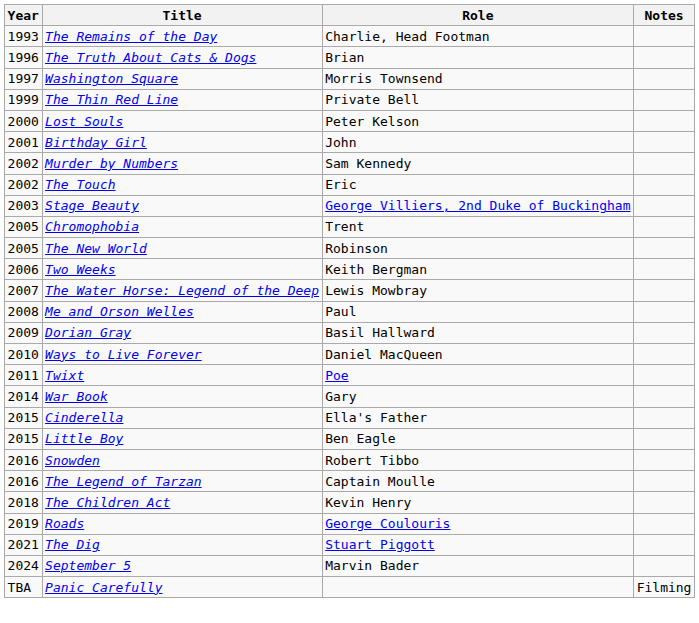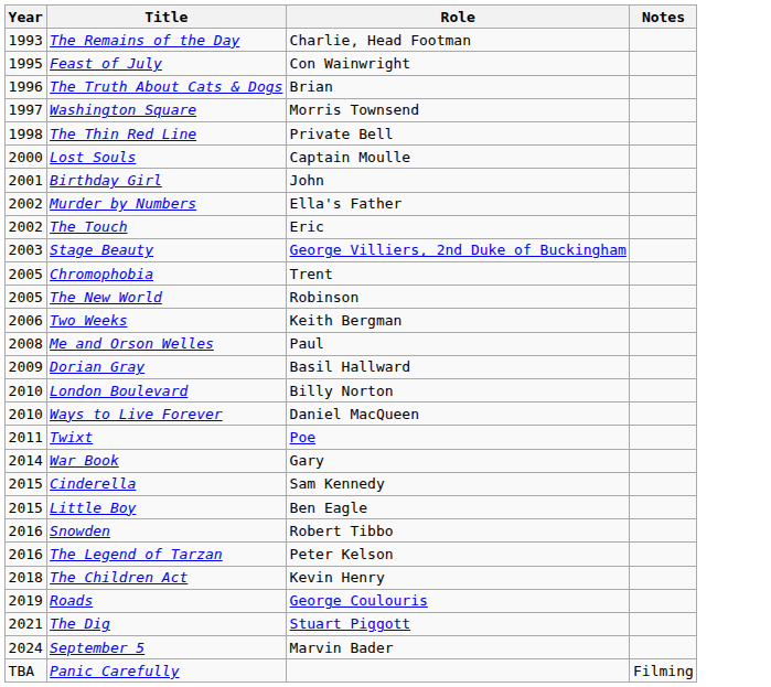 <table class="wikitable sortable">
 <tr>
 <th scope="col">Year</th>
 <th scope="col">Title</th>
 <th scope="col">Role</th>
 <th scope="col" class="unsortable">Notes</th>
 </tr>
 <tr>
 <td>1993</td>
 <td><em><a href='#'>The Remains of the Day</a></em></td>
 <td>Charlie, Head Footman</td>
+<td></td>
+</tr>
+<tr>
+<td>1995</td>
+<td><em><a href='#'>Feast of July</a></em></td>
+<td>Con Wainwright</td>
 <td></td>
 </tr>
 <tr>
 <td>1996</td>
 <td><em><a href='#'>The Truth About Cats & Dogs</a></em></td>
 <td>Brian</td>
 <td></td>
 </tr>
 <tr>
 <td>1997</td>
 <td><em><a href='#'>Washington Square</a></em></td>
 <td>Morris Townsend</td>
 <td></td>
 </tr>
 <tr>
-<td>1999</td>
+<td>1998</td>
 <td><em><a href='#'>The Thin Red Line</a></em></td>
 <td>Private Bell</td>
 <td></td>
 </tr>
 <tr>
 <td>2000</td>
 <td><em><a href='#'>Lost Souls</a></em></td>
-<td>Peter Kelson</td>
+<td>Captain Moulle</td>
 <td></td>
 </tr>
 <tr>
 <td>2001</td>
 <td><em><a href='#'>Birthday Girl</a></em></td>
 <td>John</td>
 <td></td>
 </tr>
 <tr>
 <td>2002</td>
 <td><em><a href='#'>Murder by Numbers</a></em></td>
-<td>Sam Kennedy</td>
+<td>Ella's Father</td>
 <td></td>
 </tr>
 <tr>
 <td>2002</td>
 <td><em><a href='#'>The Touch</a></em></td>
 <td>Eric</td>
 <td></td>
 </tr>
 <tr>
 <td>2003</td>
 <td><em><a href='#'>Stage Beauty</a></em></td>
 <td><a href='#'>George Villiers, 2nd Duke of Buckingham</a></td>
 <td></td>
 </tr>
 <tr>
 <td>2005</td>
 <td><em><a href='#'>Chromophobia</a></em></td>
 <td>Trent</td>
 <td></td>
 </tr>
 <tr>
 <td>2005</td>
 <td><em><a href='#'>The New World</a></em></td>
 <td>Robinson</td>
 <td></td>
 </tr>
 <tr>
 <td>2006</td>
 <td><em><a href='#'>Two Weeks</a></em></td>
 <td>Keith Bergman</td>
 <td></td>
 </tr>
 <tr>
-<td>2007</td>
-<td><em><a href='#'>The Water Horse: Legend of the Deep</a></em></td>
-<td>Lewis Mowbray</td>
-<td></td>
-</tr>
-<tr>
 <td>2008</td>
 <td><em><a href='#'>Me and Orson Welles</a></em></td>
 <td>Paul</td>
 <td></td>
 </tr>
 <tr>
 <td>2009</td>
 <td><em><a href='#'>Dorian Gray</a></em></td>
 <td>Basil Hallward</td>
+<td></td>
+</tr>
+<tr>
+<td>2010</td>
+<td><em><a href='#'>London Boulevard</a></em></td>
+<td>Billy Norton</td>
 <td></td>
 </tr>
 <tr>
 <td>2010</td>
 <td><em><a href='#'>Ways to Live Forever</a></em></td>
 <td>Daniel MacQueen</td>
 <td></td>
 </tr>
 <tr>
 <td>2011</td>
 <td><em><a href='#'>Twixt</a></em></td>
 <td><a href='#'>Poe</a></td>
 <td></td>
 </tr>
 <tr>
 <td>2014</td>
 <td><em><a href='#'>War Book</a></em></td>
 <td>Gary</td>
 <td></td>
 </tr>
 <tr>
 <td>2015</td>
 <td><em><a href='#'>Cinderella</a></em></td>
-<td>Ella's Father</td>
+<td>Sam Kennedy</td>
 <td></td>
 </tr>
 <tr>
 <td>2015</td>
 <td><em><a href='#'>Little Boy</a></em></td>
 <td>Ben Eagle</td>
 <td></td>
 </tr>
 <tr>
 <td>2016</td>
 <td><em><a href='#'>Snowden</a></em></td>
 <td>Robert Tibbo</td>
 <td></td>
 </tr>
 <tr>
 <td>2016</td>
 <td><em><a href='#'>The Legend of Tarzan</a></em></td>
-<td>Captain Moulle</td>
+<td>Peter Kelson</td>
 <td></td>
 </tr>
 <tr>
 <td>2018</td>
 <td><em><a href='#'>The Children Act</a></em></td>
 <td>Kevin Henry</td>
 <td></td>
 </tr>
 <tr>
 <td>2019</td>
 <td><em><a href='#'>Roads</a></em></td>
 <td><a href='#'>George Coulouris</a></td>
 <td></td>
 </tr>
 <tr>
 <td>2021</td>
 <td><em><a href='#'>The Dig</a></em></td>
 <td><a href='#'>Stuart Piggott</a></td>
 <td></td>
 </tr>
 <tr>
 <td>2024</td>
 <td><em><a href='#'>September 5</a></em></td>
 <td>Marvin Bader</td>
 <td></td>
 </tr>
 <tr>
 <td>TBA</td>
 <td><em><a href='#'>Panic Carefully</a></em></td>
 <td></td>
 <td>Filming</td>
 </tr>
 </table>
